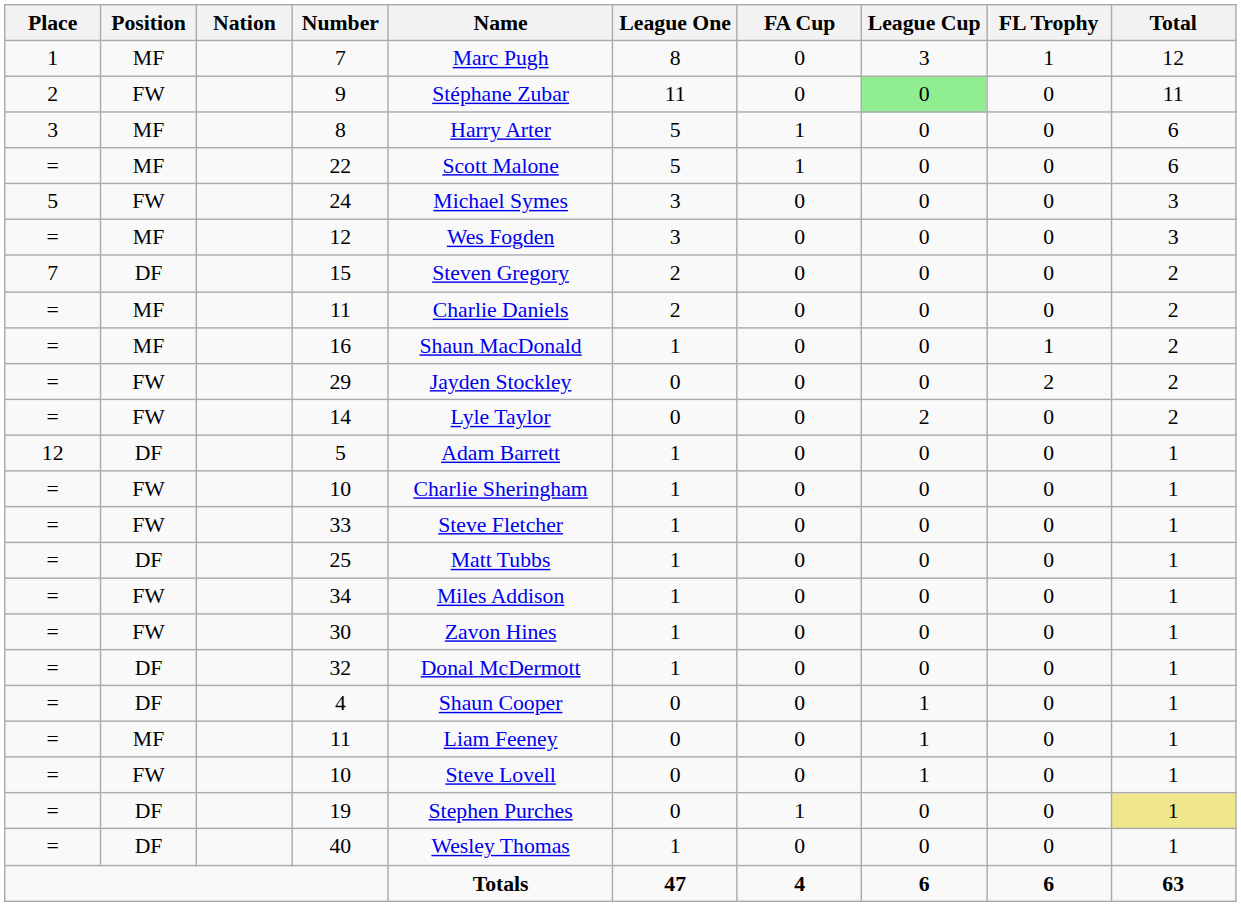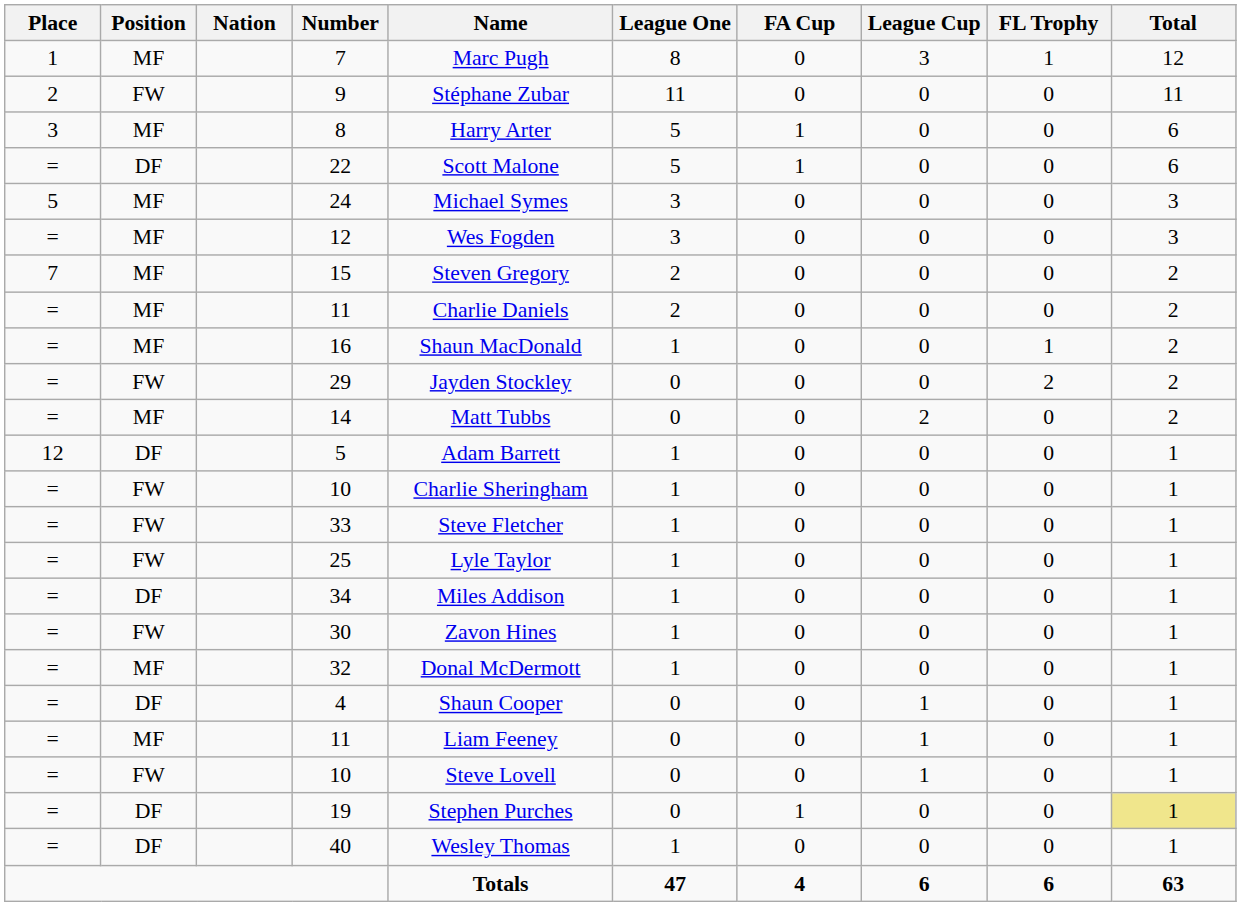 <table class="wikitable" style="font-size: 95%; text-align: center;">
 <tr>
 <th width=60>Place</th>
 <th width=60>Position</th>
 <th width=60>Nation</th>
 <th width=60>Number</th>
 <th width=150>Name</th>
 <th width=80>League One</th>
 <th width=80>FA Cup</th>
 <th width=80>League Cup</th>
 <th width=80>FL Trophy</th>
 <th width=80><strong>Total</strong></th>
 </tr>
 <tr>
 <td>1</td>
 <td>MF</td>
 <td></td>
 <td>7</td>
 <td><a href='#'>Marc Pugh</a></td>
 <td>8</td>
 <td>0</td>
 <td>3</td>
 <td>1</td>
 <td>12</td>
 </tr>
 <tr>
 <td>2</td>
 <td>FW</td>
 <td></td>
 <td>9</td>
 <td><a href='#'>Stéphane Zubar</a></td>
 <td>11</td>
 <td>0</td>
-<td style="background: lightgreen;">0</td>
+<td>0</td>
 <td>0</td>
 <td>11</td>
 </tr>
 <tr>
 <td>3</td>
 <td>MF</td>
 <td></td>
 <td>8</td>
 <td><a href='#'>Harry Arter</a></td>
 <td>5</td>
 <td>1</td>
 <td>0</td>
 <td>0</td>
 <td>6</td>
 </tr>
 <tr>
 <td>=</td>
-<td>MF</td>
+<td>DF</td>
 <td></td>
 <td>22</td>
 <td><a href='#'>Scott Malone</a></td>
 <td>5</td>
 <td>1</td>
 <td>0</td>
 <td>0</td>
 <td>6</td>
 </tr>
 <tr>
 <td>5</td>
-<td>FW</td>
+<td>MF</td>
 <td></td>
 <td>24</td>
 <td><a href='#'>Michael Symes</a></td>
 <td>3</td>
 <td>0</td>
 <td>0</td>
 <td>0</td>
 <td>3</td>
 </tr>
 <tr>
 <td>=</td>
 <td>MF</td>
 <td></td>
 <td>12</td>
 <td><a href='#'>Wes Fogden</a></td>
 <td>3</td>
 <td>0</td>
 <td>0</td>
 <td>0</td>
 <td>3</td>
 </tr>
 <tr>
 <td>7</td>
-<td>DF</td>
+<td>MF</td>
 <td></td>
 <td>15</td>
 <td><a href='#'>Steven Gregory</a></td>
 <td>2</td>
 <td>0</td>
 <td>0</td>
 <td>0</td>
 <td>2</td>
 </tr>
 <tr>
 <td>=</td>
 <td>MF</td>
 <td></td>
 <td>11</td>
 <td><a href='#'>Charlie Daniels</a></td>
 <td>2</td>
 <td>0</td>
 <td>0</td>
 <td>0</td>
 <td>2</td>
 </tr>
 <tr>
 <td>=</td>
 <td>MF</td>
 <td></td>
 <td>16</td>
 <td><a href='#'>Shaun MacDonald</a></td>
 <td>1</td>
 <td>0</td>
 <td>0</td>
 <td>1</td>
 <td>2</td>
 </tr>
 <tr>
 <td>=</td>
 <td>FW</td>
 <td></td>
 <td>29</td>
 <td><a href='#'>Jayden Stockley</a></td>
 <td>0</td>
 <td>0</td>
 <td>0</td>
 <td>2</td>
 <td>2</td>
 </tr>
 <tr>
 <td>=</td>
-<td>FW</td>
+<td>MF</td>
 <td></td>
 <td>14</td>
-<td><a href='#'>Lyle Taylor</a></td>
+<td><a href='#'>Matt Tubbs</a></td>
 <td>0</td>
 <td>0</td>
 <td>2</td>
 <td>0</td>
 <td>2</td>
 </tr>
 <tr>
 <td>12</td>
 <td>DF</td>
 <td></td>
 <td>5</td>
 <td><a href='#'>Adam Barrett</a></td>
 <td>1</td>
 <td>0</td>
 <td>0</td>
 <td>0</td>
 <td>1</td>
 </tr>
 <tr>
 <td>=</td>
 <td>FW</td>
 <td></td>
 <td>10</td>
 <td><a href='#'>Charlie Sheringham</a></td>
 <td>1</td>
 <td>0</td>
 <td>0</td>
 <td>0</td>
 <td>1</td>
 </tr>
 <tr>
 <td>=</td>
 <td>FW</td>
 <td></td>
 <td>33</td>
 <td><a href='#'>Steve Fletcher</a></td>
 <td>1</td>
 <td>0</td>
 <td>0</td>
 <td>0</td>
 <td>1</td>
 </tr>
 <tr>
 <td>=</td>
-<td>DF</td>
+<td>FW</td>
 <td></td>
 <td>25</td>
-<td><a href='#'>Matt Tubbs</a></td>
+<td><a href='#'>Lyle Taylor</a></td>
 <td>1</td>
 <td>0</td>
 <td>0</td>
 <td>0</td>
 <td>1</td>
 </tr>
 <tr>
 <td>=</td>
-<td>FW</td>
+<td>DF</td>
 <td></td>
 <td>34</td>
 <td><a href='#'>Miles Addison</a></td>
 <td>1</td>
 <td>0</td>
 <td>0</td>
 <td>0</td>
 <td>1</td>
 </tr>
 <tr>
 <td>=</td>
 <td>FW</td>
 <td></td>
 <td>30</td>
 <td><a href='#'>Zavon Hines</a></td>
 <td>1</td>
 <td>0</td>
 <td>0</td>
 <td>0</td>
 <td>1</td>
 </tr>
 <tr>
 <td>=</td>
-<td>DF</td>
+<td>MF</td>
 <td></td>
 <td>32</td>
 <td><a href='#'>Donal McDermott</a></td>
 <td>1</td>
 <td>0</td>
 <td>0</td>
 <td>0</td>
 <td>1</td>
 </tr>
 <tr>
 <td>=</td>
 <td>DF</td>
 <td></td>
 <td>4</td>
 <td><a href='#'>Shaun Cooper</a></td>
 <td>0</td>
 <td>0</td>
 <td>1</td>
 <td>0</td>
 <td>1</td>
 </tr>
 <tr>
 <td>=</td>
 <td>MF</td>
 <td></td>
 <td>11</td>
 <td><a href='#'>Liam Feeney</a></td>
 <td>0</td>
 <td>0</td>
 <td>1</td>
 <td>0</td>
 <td>1</td>
 </tr>
 <tr>
 <td>=</td>
 <td>FW</td>
 <td></td>
 <td>10</td>
 <td><a href='#'>Steve Lovell</a></td>
 <td>0</td>
 <td>0</td>
 <td>1</td>
 <td>0</td>
 <td>1</td>
 </tr>
 <tr>
 <td>=</td>
 <td>DF</td>
 <td></td>
 <td>19</td>
 <td><a href='#'>Stephen Purches</a></td>
 <td>0</td>
 <td>1</td>
 <td>0</td>
 <td>0</td>
 <td style="background: khaki;">1</td>
 </tr>
 <tr>
 <td>=</td>
 <td>DF</td>
 <td></td>
 <td>40</td>
 <td><a href='#'>Wesley Thomas</a></td>
 <td>1</td>
 <td>0</td>
 <td>0</td>
 <td>0</td>
 <td>1</td>
 </tr>
 <tr>
 <td colspan="4"></td>
 <td><strong>Totals</strong></td>
 <td><strong>47</strong></td>
 <td><strong>4</strong></td>
 <td><strong>6</strong></td>
 <td><strong>6</strong></td>
 <td><strong>63</strong></td>
 </tr>
 </table>
